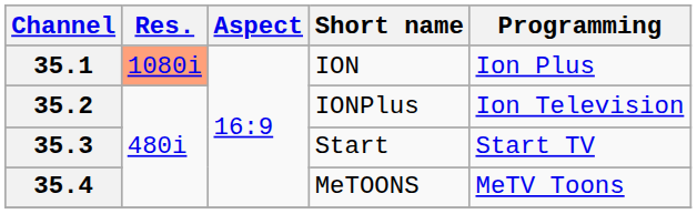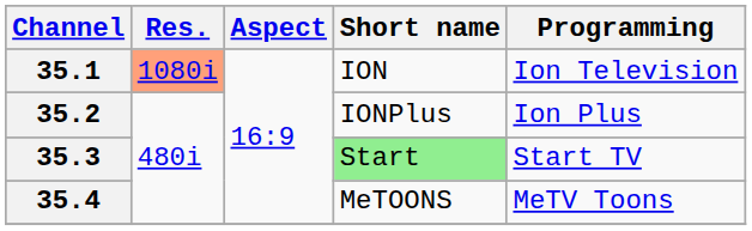 <table class="wikitable">
 <tr>
 <th><a href='#'>Channel</a></th>
 <th><a href='#'>Res.</a></th>
 <th><a href='#'>Aspect</a></th>
 <th>Short name</th>
 <th>Programming</th>
 </tr>
 <tr>
 <th scope = "row">35.1</th>
 <td style="background: lightsalmon;"><a href='#'>1080i</a></td>
 <td rowspan=4><a href='#'>16:9</a></td>
 <td>ION</td>
-<td><a href='#'>Ion Plus</a></td>
+<td><a href='#'>Ion Television</a></td>
 </tr>
 <tr>
 <th scope = "row">35.2</th>
 <td rowspan=3><a href='#'>480i</a></td>
 <td>IONPlus</td>
-<td><a href='#'>Ion Television</a></td>
+<td><a href='#'>Ion Plus</a></td>
 </tr>
 <tr>
 <th scope = "row">35.3</th>
-<td>Start</td>
+<td style="background: lightgreen;">Start</td>
 <td><a href='#'>Start TV</a></td>
 </tr>
 <tr>
 <th scope = "row">35.4</th>
 <td>MeTOONS</td>
 <td><a href='#'>MeTV Toons</a></td>
 </tr>
 <tr>
 </tr>
 </table>
